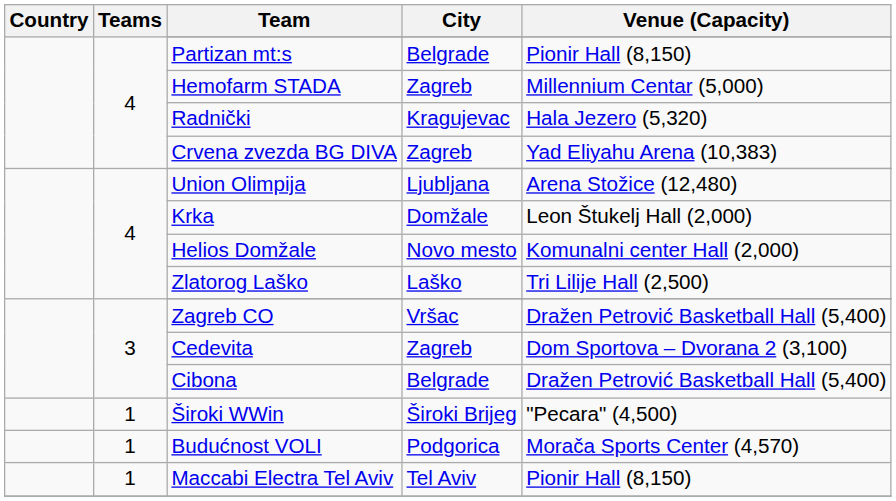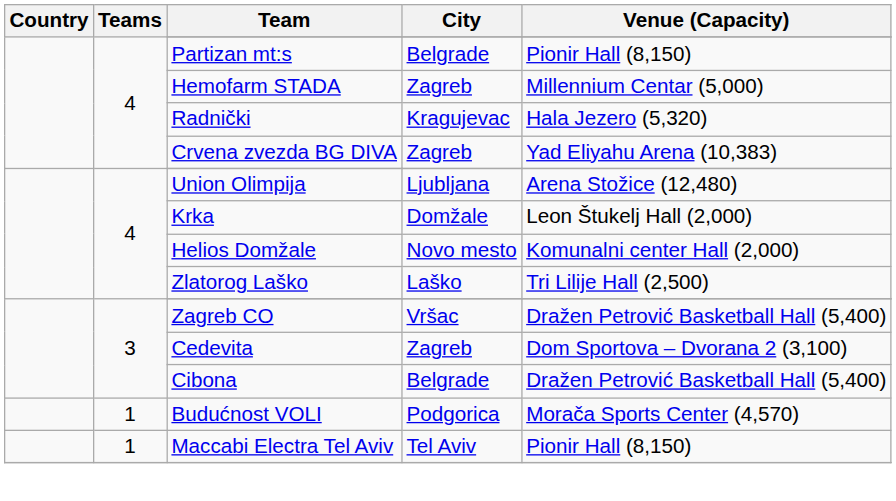 <table class="wikitable">
 <tr>
 <th>Country</th>
 <th>Teams</th>
 <th>Team</th>
 <th>City</th>
 <th>Venue (Capacity)</th>
 </tr>
 <tr>
 <td rowspan=5></td>
 <td align=center rowspan=5>4</td>
 </tr>
 <tr>
 <td><a href='#'>Partizan mt:s</a></td>
 <td><a href='#'>Belgrade</a></td>
 <td><a href='#'>Pionir Hall</a> (8,150)</td>
 </tr>
 <tr>
 <td><a href='#'>Hemofarm STADA</a></td>
 <td><a href='#'>Zagreb</a></td>
 <td><a href='#'>Millennium Centar</a> (5,000)</td>
 </tr>
 <tr>
 <td><a href='#'>Radnički</a></td>
 <td><a href='#'>Kragujevac</a></td>
 <td><a href='#'>Hala Jezero</a> (5,320)</td>
 </tr>
 <tr>
 <td><a href='#'>Crvena zvezda BG DIVA</a></td>
 <td><a href='#'>Zagreb</a></td>
 <td><a href='#'>Yad Eliyahu Arena</a> (10,383)</td>
 </tr>
 <tr>
 <td rowspan=5></td>
 <td align=center rowspan=5>4</td>
 </tr>
 <tr>
 <td><a href='#'>Union Olimpija</a></td>
 <td><a href='#'>Ljubljana</a></td>
 <td><a href='#'>Arena Stožice</a> (12,480)</td>
 </tr>
 <tr>
 <td><a href='#'>Krka</a></td>
 <td><a href='#'>Domžale</a></td>
 <td>Leon Štukelj Hall (2,000)</td>
 </tr>
 <tr>
 <td><a href='#'>Helios Domžale</a></td>
 <td><a href='#'>Novo mesto</a></td>
 <td><a href='#'>Komunalni center Hall</a> (2,000)</td>
 </tr>
 <tr>
 <td><a href='#'>Zlatorog Laško</a></td>
 <td><a href='#'>Laško</a></td>
 <td><a href='#'>Tri Lilije Hall</a> (2,500)</td>
 </tr>
 <tr>
 <td rowspan=4></td>
 <td align=center rowspan=4>3</td>
 </tr>
 <tr>
 <td><a href='#'>Zagreb CO</a></td>
 <td><a href='#'>Vršac</a></td>
 <td><a href='#'>Dražen Petrović Basketball Hall</a> (5,400)</td>
 </tr>
 <tr>
 <td><a href='#'>Cedevita</a></td>
 <td><a href='#'>Zagreb</a></td>
 <td><a href='#'>Dom Sportova – Dvorana 2</a> (3,100)</td>
 </tr>
 <tr>
 <td><a href='#'>Cibona</a></td>
 <td><a href='#'>Belgrade</a></td>
 <td><a href='#'>Dražen Petrović Basketball Hall</a> (5,400)</td>
 </tr>
 <tr>
 <td></td>
 <td align=center>1</td>
-<td><a href='#'>Široki WWin</a></td>
-<td><a href='#'>Široki Brijeg</a></td>
-<td>"Pecara" (4,500)</td>
-</tr>
-<tr>
-<td></td>
-<td align=center>1</td>
 <td><a href='#'>Budućnost VOLI</a></td>
 <td><a href='#'>Podgorica</a></td>
 <td><a href='#'>Morača Sports Center</a> (4,570)</td>
 </tr>
 <tr>
 <td></td>
 <td align=center>1</td>
 <td><a href='#'>Maccabi Electra Tel Aviv</a></td>
 <td><a href='#'>Tel Aviv</a></td>
 <td><a href='#'>Pionir Hall</a> (8,150)</td>
 </tr>
 <tr>
 </tr>
 </table>
